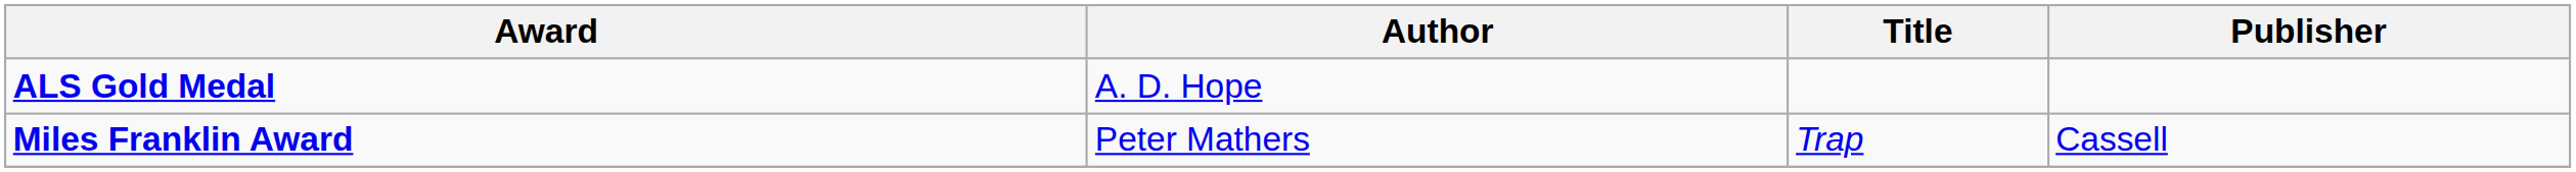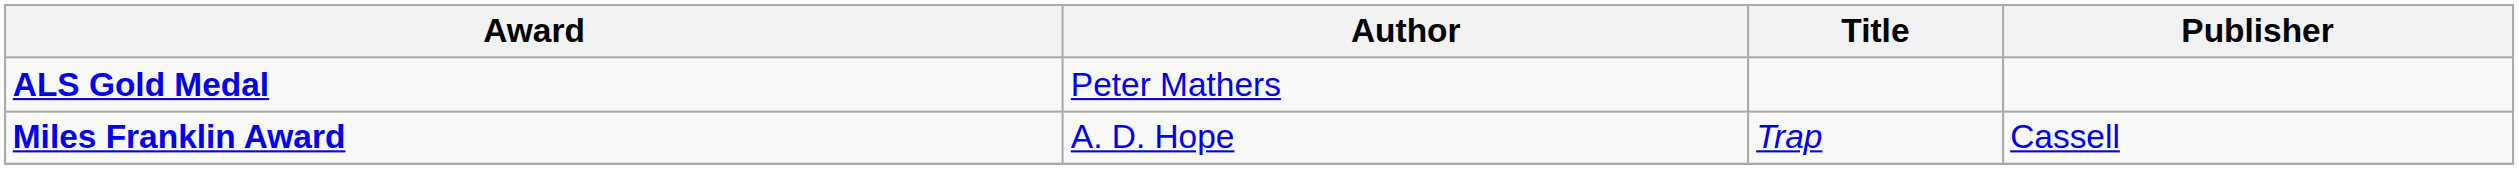 <table class="wikitable" width=95%>
 <tr>
 <th>Award</th>
 <th>Author</th>
 <th>Title</th>
 <th>Publisher</th>
 </tr>
 <tr>
 <td><strong><a href='#'>ALS Gold Medal</a></strong></td>
-<td><a href='#'>A. D. Hope</a></td>
+<td><a href='#'>Peter Mathers</a></td>
 <td></td>
 <td></td>
 </tr>
 <tr>
 <td><strong><a href='#'>Miles Franklin Award</a></strong></td>
-<td><a href='#'>Peter Mathers</a></td>
+<td><a href='#'>A. D. Hope</a></td>
 <td><em><a href='#'>Trap</a></em></td>
 <td><a href='#'>Cassell</a></td>
 </tr>
 <tr>
 </tr>
 </table>
